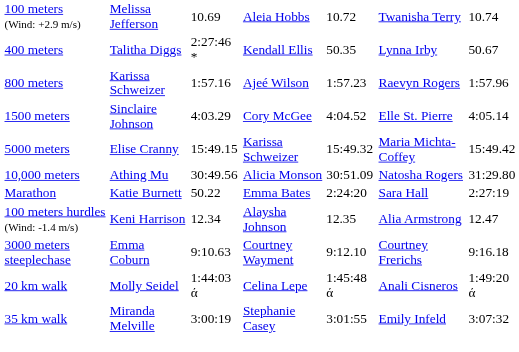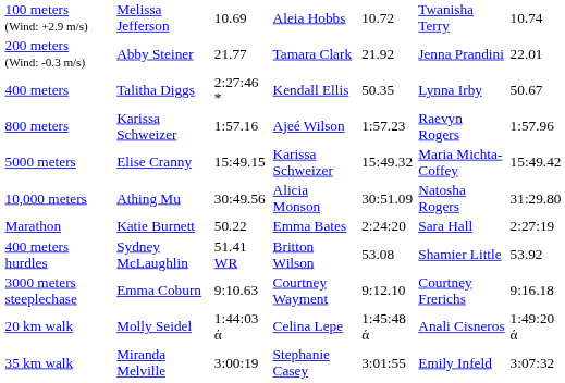 <table>
 <tr>
 <td><a href='#'>100 meters</a><br><small>(Wind: +2.9 m/s)</small></td>
 <td><a href='#'>Melissa Jefferson</a></td>
 <td>10.69</td>
 <td><a href='#'>Aleia Hobbs</a></td>
 <td>10.72</td>
 <td><a href='#'>Twanisha Terry</a></td>
 <td>10.74</td>
+</tr>
+<tr>
+<td><a href='#'>200 meters</a><br><small>(Wind: -0.3 m/s)</small></td>
+<td><a href='#'>Abby Steiner</a></td>
+<td>21.77</td>
+<td><a href='#'>Tamara Clark</a></td>
+<td>21.92</td>
+<td><a href='#'>Jenna Prandini</a></td>
+<td>22.01</td>
 </tr>
 <tr>
 <td><a href='#'>400 meters</a></td>
 <td><a href='#'>Talitha Diggs</a></td>
 <td>2:27:46 *</td>
 <td><a href='#'>Kendall Ellis</a></td>
 <td>50.35</td>
 <td><a href='#'>Lynna Irby</a></td>
 <td>50.67</td>
 </tr>
 <tr>
 <td><a href='#'>800 meters</a></td>
 <td><a href='#'>Karissa Schweizer</a></td>
 <td>1:57.16</td>
 <td><a href='#'>Ajeé Wilson</a></td>
 <td>1:57.23</td>
 <td><a href='#'>Raevyn Rogers</a></td>
 <td>1:57.96</td>
-</tr>
-<tr>
-<td><a href='#'>1500 meters</a></td>
-<td><a href='#'>Sinclaire Johnson</a></td>
-<td>4:03.29</td>
-<td><a href='#'>Cory McGee</a></td>
-<td>4:04.52</td>
-<td><a href='#'>Elle St. Pierre</a></td>
-<td>4:05.14</td>
 </tr>
 <tr>
 <td><a href='#'>5000 meters</a></td>
 <td><a href='#'>Elise Cranny</a></td>
 <td>15:49.15</td>
 <td><a href='#'>Karissa Schweizer</a></td>
 <td>15:49.32</td>
 <td><a href='#'>Maria Michta-Coffey</a></td>
 <td>15:49.42</td>
 </tr>
 <tr>
 <td><a href='#'>10,000 meters</a></td>
 <td><a href='#'>Athing Mu</a></td>
 <td>30:49.56 </td>
 <td><a href='#'>Alicia Monson</a></td>
 <td>30:51.09</td>
 <td><a href='#'>Natosha Rogers</a></td>
 <td>31:29.80</td>
 </tr>
 <tr>
 <td><a href='#'>Marathon</a></td>
 <td><a href='#'>Katie Burnett</a></td>
 <td>50.22</td>
 <td><a href='#'>Emma Bates</a></td>
 <td>2:24:20</td>
 <td><a href='#'>Sara Hall</a></td>
 <td>2:27:19</td>
 </tr>
 <tr>
-<td><a href='#'>100 meters hurdles</a><br><small>(Wind: -1.4 m/s)</small></td>
-<td><a href='#'>Keni Harrison</a></td>
-<td>12.34</td>
-<td><a href='#'>Alaysha Johnson</a></td>
-<td>12.35</td>
-<td><a href='#'>Alia Armstrong</a></td>
-<td>12.47</td>
+<td><a href='#'>400 meters hurdles</a></td>
+<td><a href='#'>Sydney McLaughlin</a></td>
+<td>51.41 <a href='#'>WR</a></td>
+<td><a href='#'>Britton Wilson</a></td>
+<td>53.08</td>
+<td><a href='#'>Shamier Little</a></td>
+<td>53.92</td>
 </tr>
 <tr>
 <td><a href='#'>3000 meters steeplechase</a></td>
 <td><a href='#'>Emma Coburn</a></td>
 <td>9:10.63</td>
 <td><a href='#'>Courtney Wayment</a></td>
 <td>9:12.10</td>
 <td><a href='#'>Courtney Frerichs</a></td>
 <td>9:16.18</td>
 </tr>
 <tr>
 <td><a href='#'>20&nbsp;km walk</a></td>
 <td><a href='#'>Molly Seidel</a></td>
 <td>1:44:03 ά</td>
 <td><a href='#'>Celina Lepe</a></td>
 <td>1:45:48 ά</td>
 <td><a href='#'>Anali Cisneros</a></td>
 <td>1:49:20 ά</td>
 </tr>
 <tr>
 <td><a href='#'>35&nbsp;km walk</a></td>
 <td><a href='#'>Miranda Melville</a></td>
 <td>3:00:19</td>
 <td><a href='#'>Stephanie Casey</a></td>
 <td>3:01:55</td>
 <td><a href='#'>Emily Infeld</a></td>
 <td>3:07:32</td>
 </tr>
 </table>
